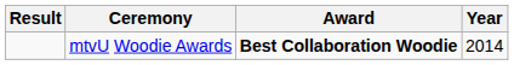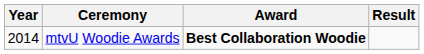 <table class="wikitable">
 <tr>
-<th>Result</th>
+<th>Year</th>
 <th>Ceremony</th>
 <th>Award</th>
-<th>Year</th>
+<th>Result</th>
 </tr>
 <tr>
-<td></td>
+<td rowspan="1">2014</td>
 <td rowspan="1"><a href='#'>mtvU</a> <a href='#'>Woodie Awards</a></td>
 <td><strong>Best Collaboration Woodie</strong></td>
-<td rowspan="1">2014</td>
+<td></td>
 </tr>
 </table>
